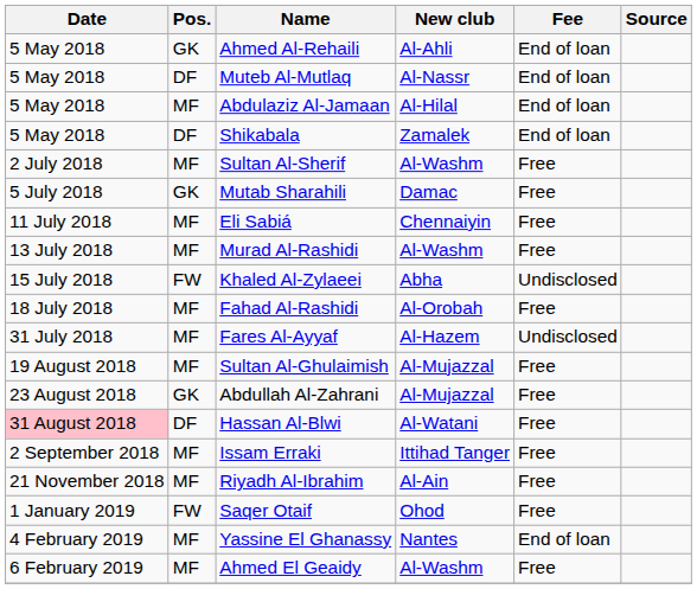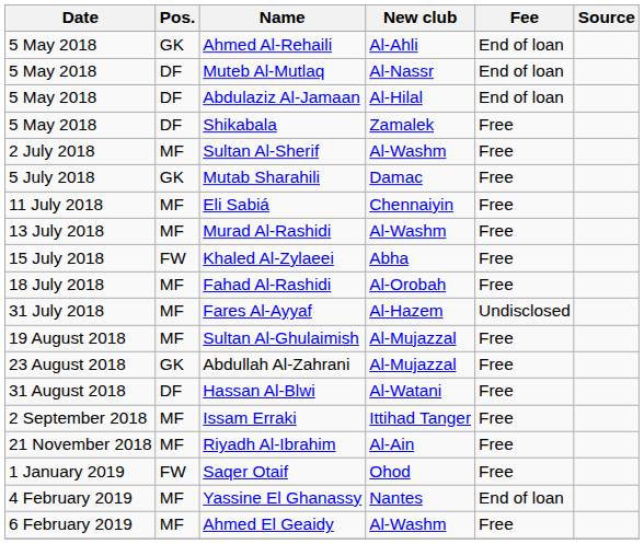 <table class="wikitable" style="text-align:left">
 <tr>
 <th>Date</th>
 <th>Pos.</th>
 <th>Name</th>
 <th>New club</th>
 <th>Fee</th>
 <th>Source</th>
 </tr>
 <tr>
 <td>5 May 2018</td>
 <td>GK</td>
 <td> <a href='#'>Ahmed Al-Rehaili</a></td>
 <td> <a href='#'>Al-Ahli</a></td>
 <td>End of loan</td>
 <td></td>
 </tr>
 <tr>
 <td>5 May 2018</td>
 <td>DF</td>
 <td> <a href='#'>Muteb Al-Mutlaq</a></td>
 <td> <a href='#'>Al-Nassr</a></td>
 <td>End of loan</td>
 <td></td>
 </tr>
 <tr>
 <td>5 May 2018</td>
-<td>MF</td>
+<td>DF</td>
 <td> <a href='#'>Abdulaziz Al-Jamaan</a></td>
 <td> <a href='#'>Al-Hilal</a></td>
 <td>End of loan</td>
 <td></td>
 </tr>
 <tr>
 <td>5 May 2018</td>
 <td>DF</td>
 <td> <a href='#'>Shikabala</a></td>
 <td> <a href='#'>Zamalek</a></td>
-<td>End of loan</td>
+<td>Free</td>
 <td></td>
 </tr>
 <tr>
 <td>2 July 2018</td>
 <td>MF</td>
 <td> <a href='#'>Sultan Al-Sherif</a></td>
 <td> <a href='#'>Al-Washm</a></td>
 <td>Free</td>
 <td></td>
 </tr>
 <tr>
 <td>5 July 2018</td>
 <td>GK</td>
 <td> <a href='#'>Mutab Sharahili</a></td>
 <td> <a href='#'>Damac</a></td>
 <td>Free</td>
 <td></td>
 </tr>
 <tr>
 <td>11 July 2018</td>
 <td>MF</td>
 <td> <a href='#'>Eli Sabiá</a></td>
 <td> <a href='#'>Chennaiyin</a></td>
 <td>Free</td>
 <td></td>
 </tr>
 <tr>
 <td>13 July 2018</td>
 <td>MF</td>
 <td> <a href='#'>Murad Al-Rashidi</a></td>
 <td> <a href='#'>Al-Washm</a></td>
 <td>Free</td>
 <td></td>
 </tr>
 <tr>
 <td>15 July 2018</td>
 <td>FW</td>
 <td> <a href='#'>Khaled Al-Zylaeei</a></td>
 <td> <a href='#'>Abha</a></td>
-<td>Undisclosed</td>
+<td>Free</td>
 <td></td>
 </tr>
 <tr>
 <td>18 July 2018</td>
 <td>MF</td>
 <td> <a href='#'>Fahad Al-Rashidi</a></td>
 <td> <a href='#'>Al-Orobah</a></td>
 <td>Free</td>
 <td></td>
 </tr>
 <tr>
 <td>31 July 2018</td>
 <td>MF</td>
 <td> <a href='#'>Fares Al-Ayyaf</a></td>
 <td> <a href='#'>Al-Hazem</a></td>
 <td>Undisclosed</td>
 <td></td>
 </tr>
 <tr>
 <td>19 August 2018</td>
 <td>MF</td>
 <td> <a href='#'>Sultan Al-Ghulaimish</a></td>
 <td> <a href='#'>Al-Mujazzal</a></td>
 <td>Free</td>
 <td></td>
 </tr>
 <tr>
 <td>23 August 2018</td>
 <td>GK</td>
 <td> Abdullah Al-Zahrani</td>
 <td> <a href='#'>Al-Mujazzal</a></td>
 <td>Free</td>
 <td></td>
 </tr>
 <tr>
-<td style="background: pink;">31 August 2018</td>
+<td>31 August 2018</td>
 <td>DF</td>
 <td> <a href='#'>Hassan Al-Blwi</a></td>
 <td> <a href='#'>Al-Watani</a></td>
 <td>Free</td>
 <td></td>
 </tr>
 <tr>
 <td>2 September 2018</td>
 <td>MF</td>
 <td> <a href='#'>Issam Erraki</a></td>
 <td> <a href='#'>Ittihad Tanger</a></td>
 <td>Free</td>
 <td></td>
 </tr>
 <tr>
 <td>21 November 2018</td>
 <td>MF</td>
 <td> <a href='#'>Riyadh Al-Ibrahim</a></td>
 <td> <a href='#'>Al-Ain</a></td>
 <td>Free</td>
 <td></td>
 </tr>
 <tr>
 <td>1 January 2019</td>
 <td>FW</td>
 <td> <a href='#'>Saqer Otaif</a></td>
 <td> <a href='#'>Ohod</a></td>
 <td>Free</td>
 <td></td>
 </tr>
 <tr>
 <td>4 February 2019</td>
 <td>MF</td>
 <td> <a href='#'>Yassine El Ghanassy</a></td>
 <td> <a href='#'>Nantes</a></td>
 <td>End of loan</td>
 <td></td>
 </tr>
 <tr>
 <td>6 February 2019</td>
 <td>MF</td>
 <td> <a href='#'>Ahmed El Geaidy</a></td>
 <td> <a href='#'>Al-Washm</a></td>
 <td>Free</td>
 <td></td>
 </tr>
 <tr>
 </tr>
 </table>
